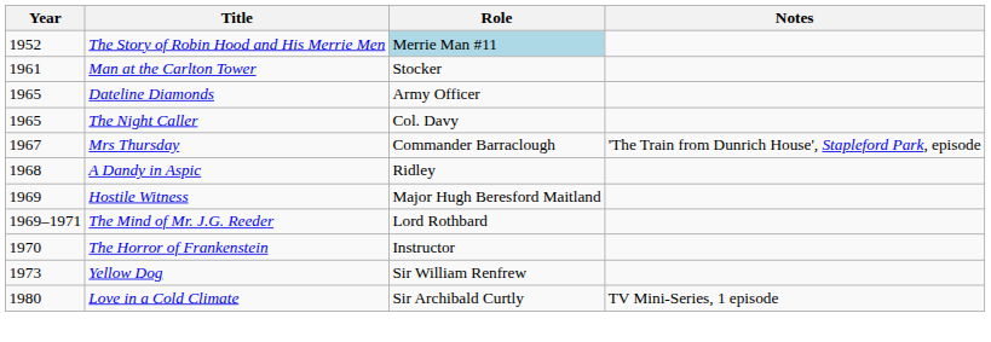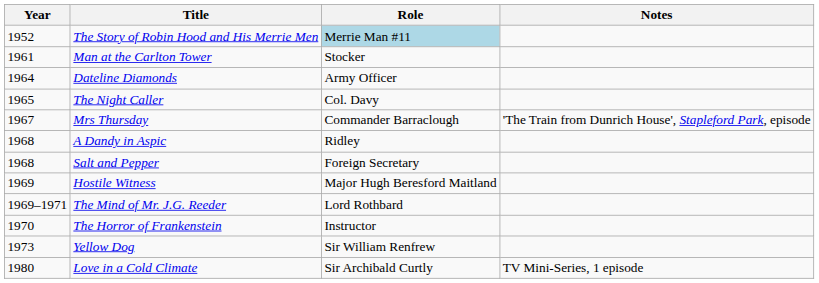 <table class="wikitable">
 <tr>
 <th>Year</th>
 <th>Title</th>
 <th>Role</th>
 <th>Notes</th>
 </tr>
 <tr>
 <td>1952</td>
 <td><em><a href='#'>The Story of Robin Hood and His Merrie Men</a></em></td>
 <td style="background: lightblue;">Merrie Man #11</td>
 <td></td>
 </tr>
 <tr>
 <td>1961</td>
 <td><em><a href='#'>Man at the Carlton Tower</a></em></td>
 <td>Stocker</td>
 <td></td>
 </tr>
 <tr>
-<td>1965</td>
+<td>1964</td>
 <td><em><a href='#'>Dateline Diamonds</a></em></td>
 <td>Army Officer</td>
 <td></td>
 </tr>
 <tr>
 <td>1965</td>
 <td><em><a href='#'>The Night Caller</a></em></td>
 <td>Col. Davy</td>
 <td></td>
 </tr>
 <tr>
 <td>1967</td>
 <td><em><a href='#'>Mrs Thursday</a></em></td>
 <td>Commander Barraclough</td>
 <td>'The Train from Dunrich House', <em><a href='#'>Stapleford Park</a></em>, episode</td>
 </tr>
 <tr>
 <td>1968</td>
 <td><em><a href='#'>A Dandy in Aspic</a></em></td>
 <td>Ridley</td>
+<td></td>
+</tr>
+<tr>
+<td>1968</td>
+<td><em><a href='#'>Salt and Pepper</a></em></td>
+<td>Foreign Secretary</td>
 <td></td>
 </tr>
 <tr>
 <td>1969</td>
 <td><em><a href='#'>Hostile Witness</a></em></td>
 <td>Major Hugh Beresford Maitland</td>
 <td></td>
 </tr>
 <tr>
 <td>1969–1971</td>
 <td><em><a href='#'>The Mind of Mr. J.G. Reeder</a></em></td>
 <td>Lord Rothbard</td>
 <td></td>
 </tr>
 <tr>
 <td>1970</td>
 <td><em><a href='#'>The Horror of Frankenstein</a></em></td>
 <td>Instructor</td>
 <td></td>
 </tr>
 <tr>
 <td>1973</td>
 <td><em><a href='#'>Yellow Dog</a></em></td>
 <td>Sir William Renfrew</td>
 <td></td>
 </tr>
 <tr>
 <td>1980</td>
 <td><em><a href='#'>Love in a Cold Climate</a></em></td>
 <td>Sir Archibald Curtly</td>
 <td>TV Mini-Series, 1 episode</td>
 </tr>
 </table>
